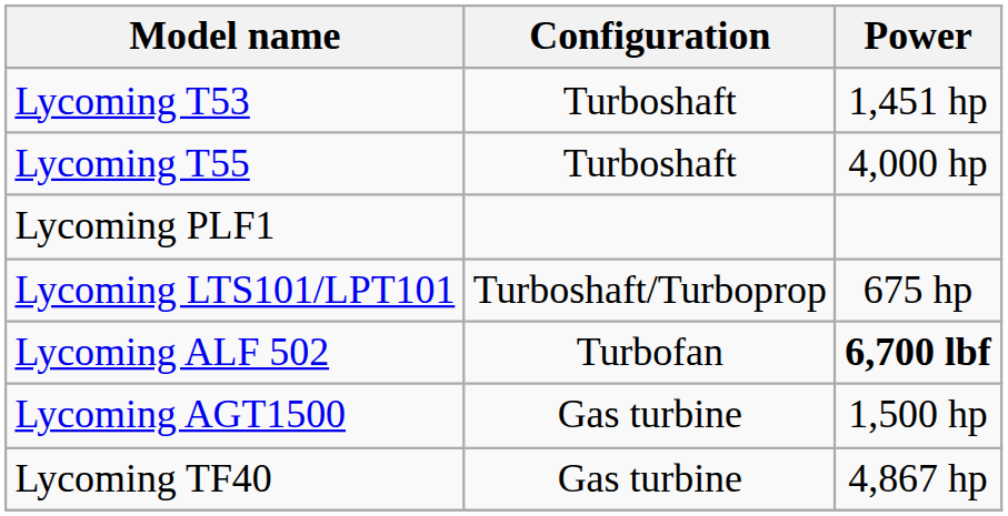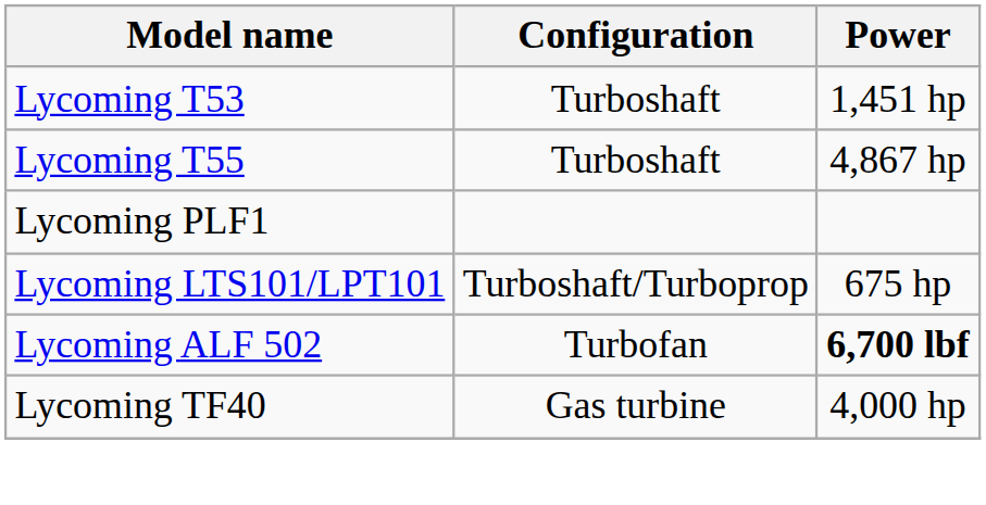 <table class="wikitable sortable">
 <tr>
 <th>Model name</th>
 <th>Configuration</th>
 <th>Power</th>
 </tr>
 <tr>
 <td align=left><a href='#'>Lycoming T53</a></td>
 <td align=center>Turboshaft</td>
 <td align=center>1,451 hp</td>
 </tr>
 <tr>
 <td align=left><a href='#'>Lycoming T55</a></td>
 <td align=center>Turboshaft</td>
-<td align=center>4,000 hp</td>
+<td align=center>4,867 hp</td>
 </tr>
 <tr>
 <td align=left>Lycoming PLF1</td>
 <td align=center></td>
 <td align=center></td>
 </tr>
 <tr>
 <td align=left><a href='#'>Lycoming LTS101/LPT101</a></td>
 <td align=center>Turboshaft/Turboprop</td>
 <td align=center>675 hp</td>
 </tr>
 <tr>
 <td align=left><a href='#'>Lycoming ALF 502</a></td>
 <td align=center>Turbofan</td>
 <td align=center><strong>6,700 lbf</strong></td>
 </tr>
 <tr>
-<td align=left><a href='#'>Lycoming AGT1500</a></td>
-<td align=center>Gas turbine</td>
-<td align=center>1,500 hp</td>
-</tr>
-<tr>
 <td align=left>Lycoming TF40</td>
 <td align=center>Gas turbine</td>
-<td align=center>4,867 hp</td>
+<td align=center>4,000 hp</td>
 </tr>
 <tr>
 </tr>
 </table>
